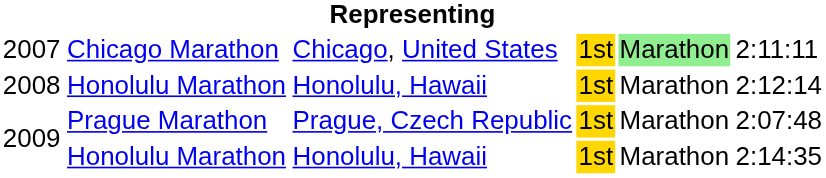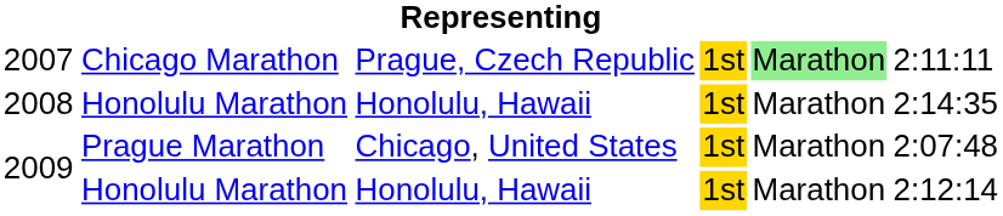 <table>
 <tr>
 <th colspan="6">Representing </th>
 </tr>
 <tr>
 <td>2007</td>
 <td><a href='#'>Chicago Marathon</a></td>
-<td><a href='#'>Chicago</a>, <a href='#'>United States</a></td>
+<td><a href='#'>Prague, Czech Republic</a></td>
 <td bgcolor="gold">1st</td>
 <td style="background: lightgreen;">Marathon</td>
 <td>2:11:11</td>
 </tr>
 <tr>
 <td>2008</td>
 <td><a href='#'>Honolulu Marathon</a></td>
 <td><a href='#'>Honolulu, Hawaii</a></td>
 <td bgcolor="gold">1st</td>
 <td>Marathon</td>
-<td>2:12:14</td>
+<td>2:14:35</td>
 </tr>
 <tr>
 <td rowspan=2>2009</td>
 <td><a href='#'>Prague Marathon</a></td>
-<td><a href='#'>Prague, Czech Republic</a></td>
+<td><a href='#'>Chicago</a>, <a href='#'>United States</a></td>
 <td bgcolor="gold">1st</td>
 <td>Marathon</td>
 <td>2:07:48</td>
 </tr>
 <tr>
 <td><a href='#'>Honolulu Marathon</a></td>
 <td><a href='#'>Honolulu, Hawaii</a></td>
 <td bgcolor="gold">1st</td>
 <td>Marathon</td>
-<td>2:14:35</td>
+<td>2:12:14</td>
 </tr>
 </table>
